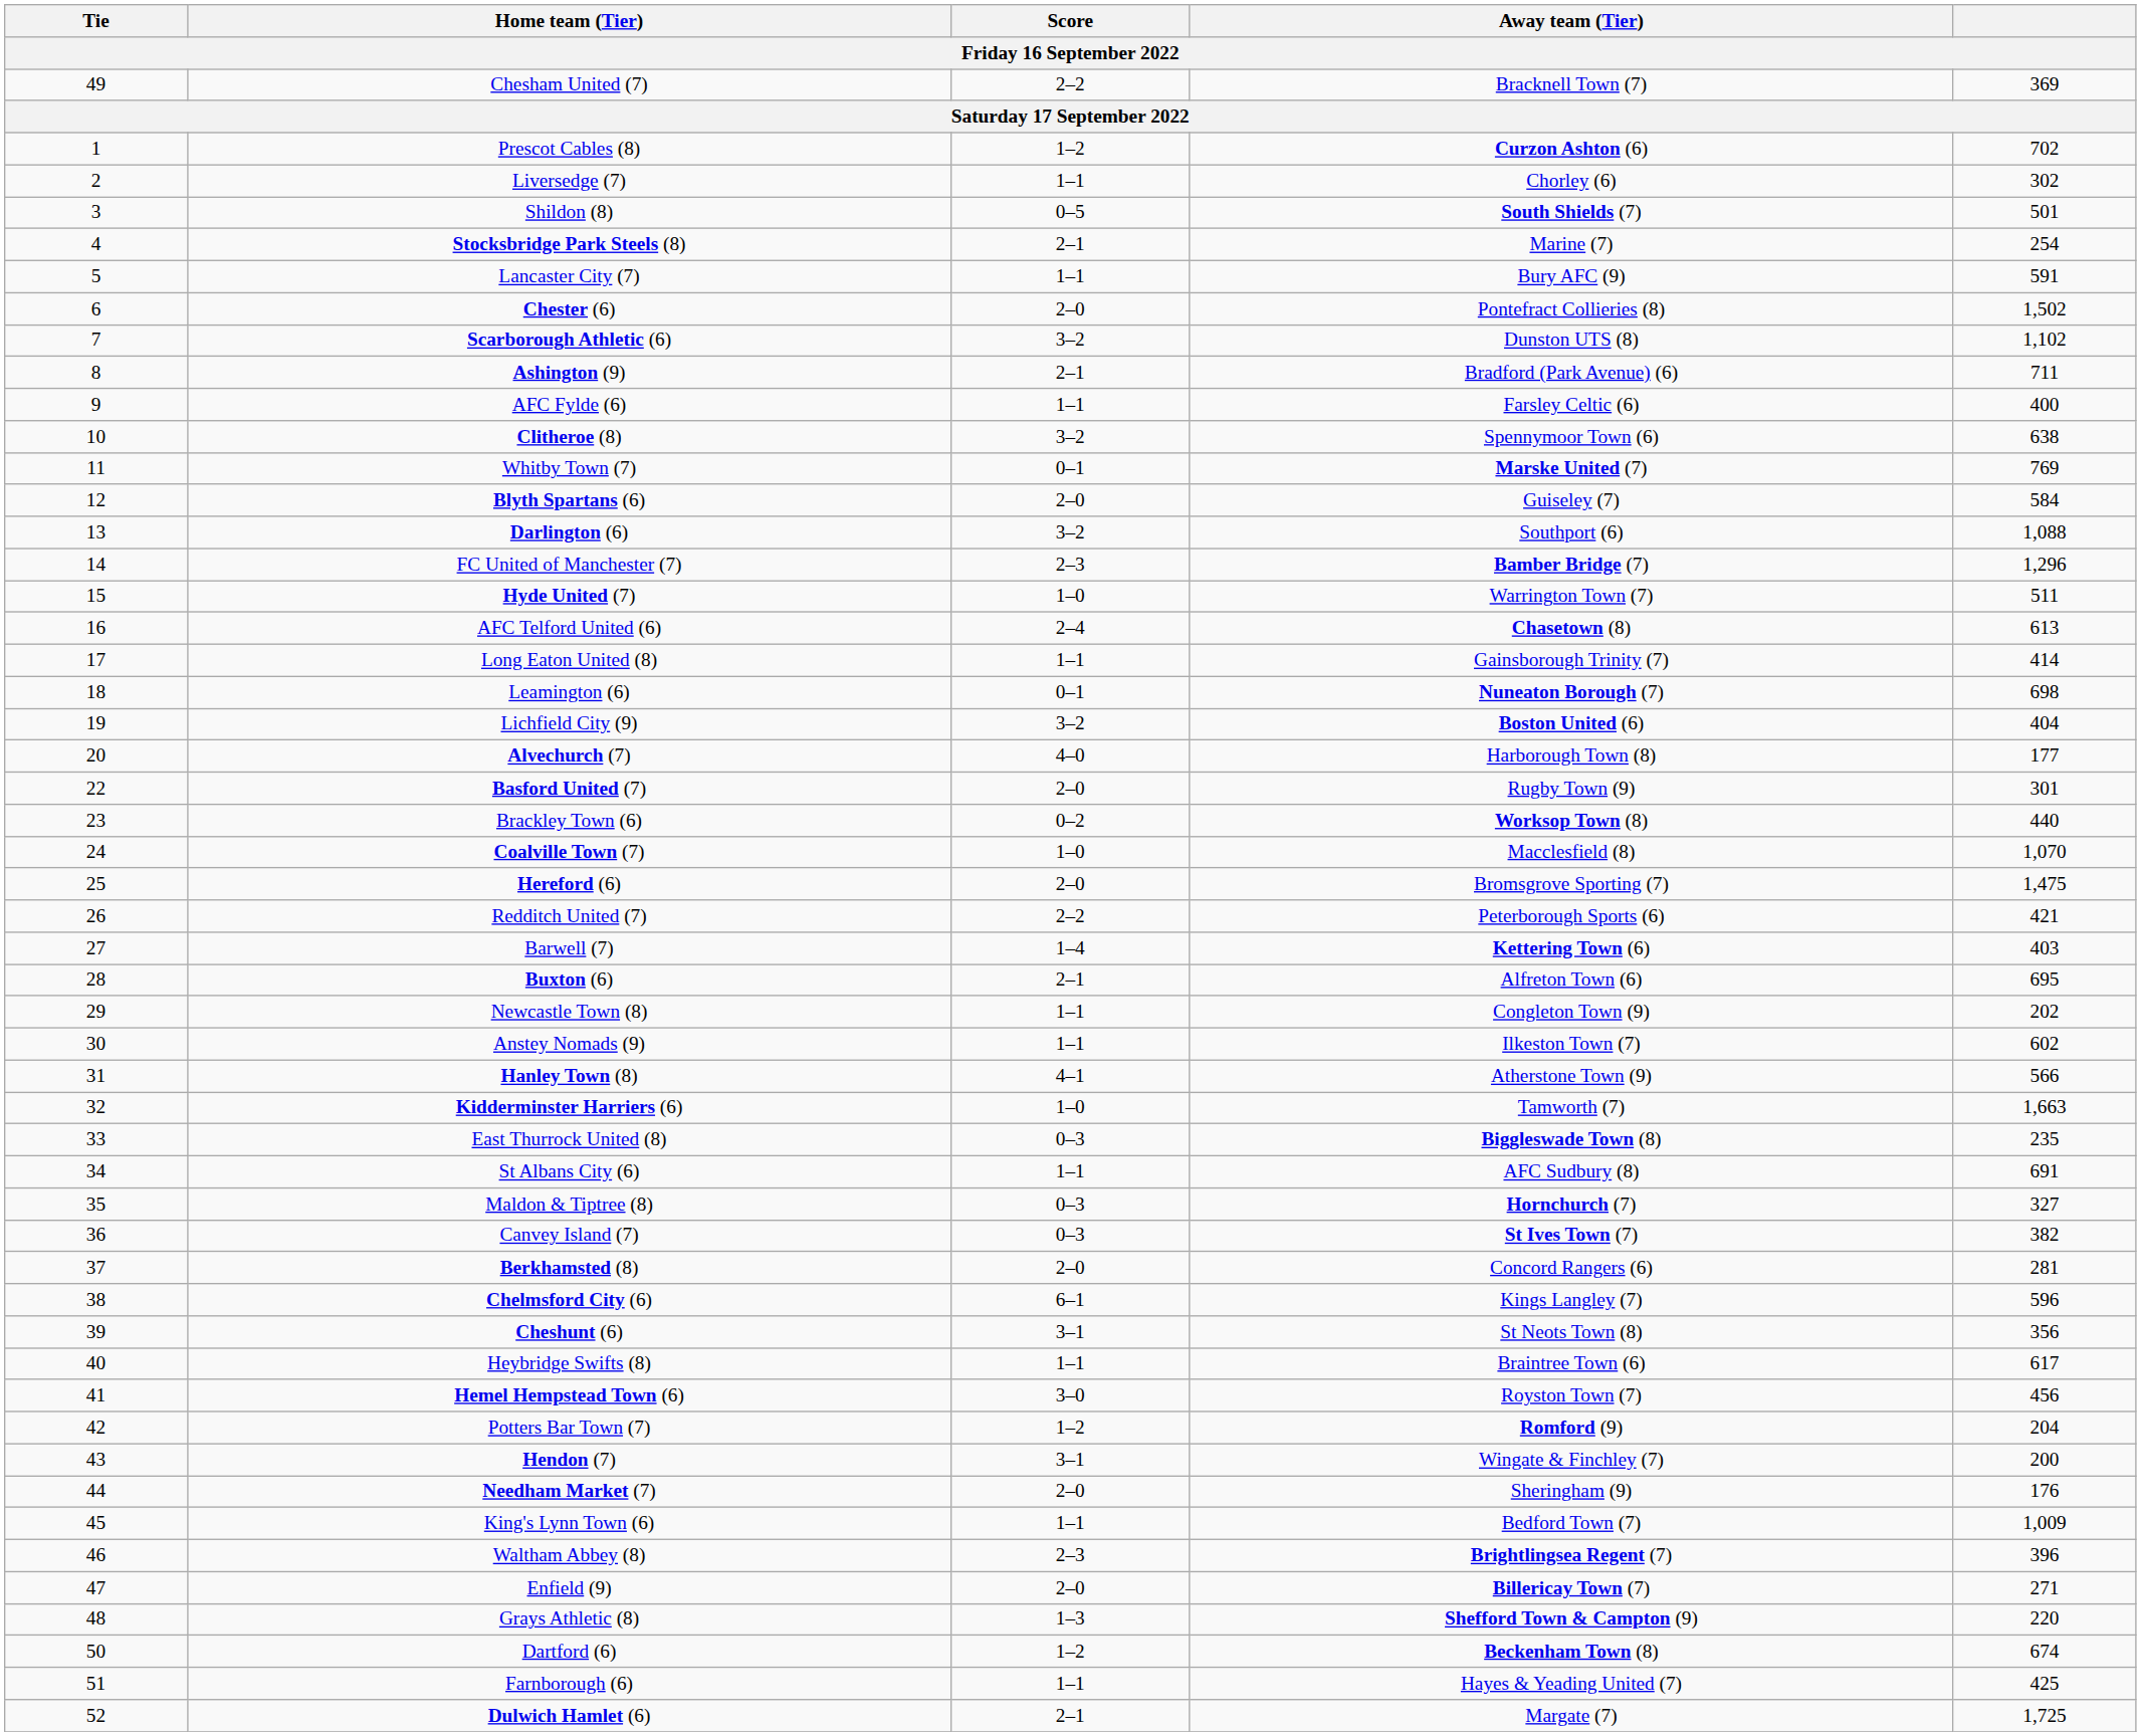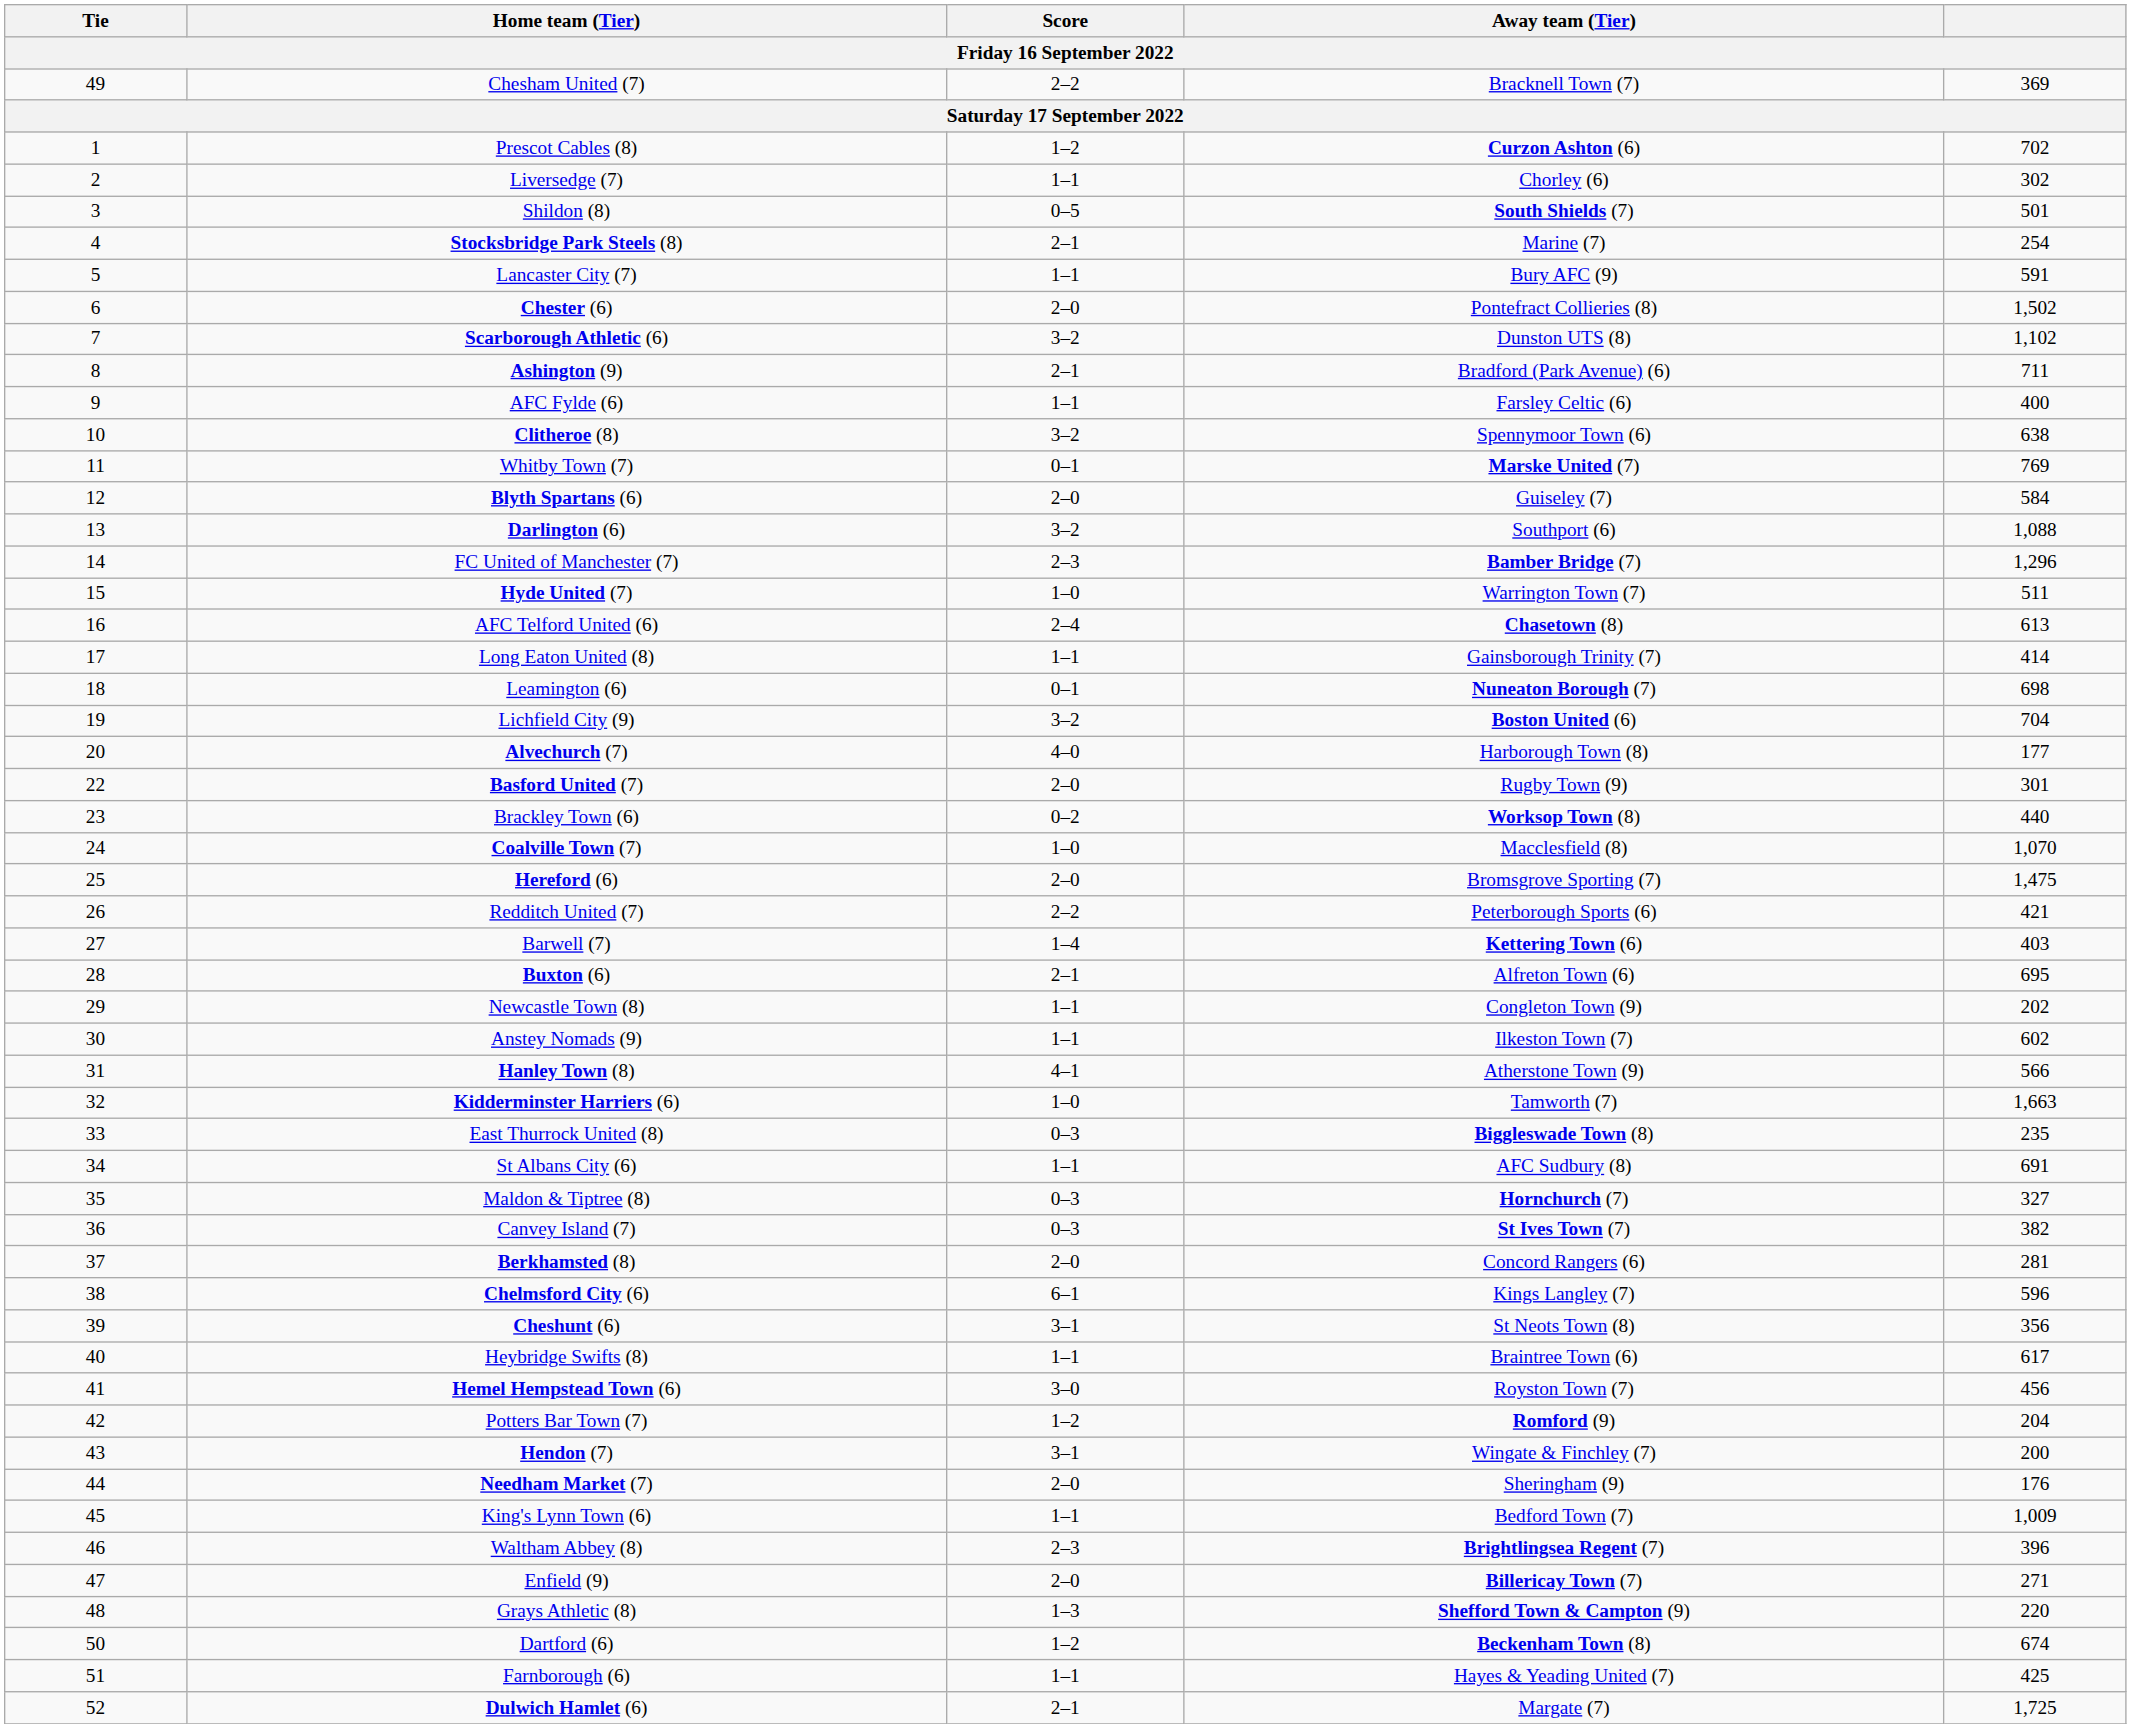 <table class="wikitable" style="text-align:center; font-size:90%; width:100%">
 <tr>
 <th scope="col" style="width:  8.43%;">Tie</th>
 <th scope="col" style="width: 35.29%;">Home team (<a href='#'>Tier</a>)</th>
 <th scope="col" style="width: 11.00%;">Score</th>
 <th scope="col" style="width: 35.29%;">Away team (<a href='#'>Tier</a>)</th>
 <th scope="col" style="width:  8.43%;"></th>
 </tr>
 <tr>
 <th colspan="5"><strong>Friday 16 September 2022</strong></th>
 </tr>
 <tr>
 <td>49</td>
 <td><a href='#'>Chesham United</a> (7)</td>
 <td>2–2<br></td>
 <td><a href='#'>Bracknell Town</a> (7)</td>
 <td>369</td>
 </tr>
 <tr>
 <th colspan="5"><strong>Saturday 17 September 2022</strong></th>
 </tr>
 <tr>
 <td>1</td>
 <td><a href='#'>Prescot Cables</a> (8)</td>
 <td>1–2</td>
 <td><strong><a href='#'>Curzon Ashton</a></strong> (6)</td>
 <td>702</td>
 </tr>
 <tr>
 <td>2</td>
 <td><a href='#'>Liversedge</a> (7)</td>
 <td>1–1</td>
 <td><a href='#'>Chorley</a> (6)</td>
 <td>302</td>
 </tr>
 <tr>
 <td>3</td>
 <td><a href='#'>Shildon</a> (8)</td>
 <td>0–5</td>
 <td><strong><a href='#'>South Shields</a></strong> (7)</td>
 <td>501</td>
 </tr>
 <tr>
 <td>4</td>
 <td><strong><a href='#'>Stocksbridge Park Steels</a></strong> (8)</td>
 <td>2–1</td>
 <td><a href='#'>Marine</a> (7)</td>
 <td>254</td>
 </tr>
 <tr>
 <td>5</td>
 <td><a href='#'>Lancaster City</a> (7)</td>
 <td>1–1</td>
 <td><a href='#'>Bury AFC</a> (9)</td>
 <td>591</td>
 </tr>
 <tr>
 <td>6</td>
 <td><strong><a href='#'>Chester</a></strong> (6)</td>
 <td>2–0</td>
 <td><a href='#'>Pontefract Collieries</a> (8)</td>
 <td>1,502</td>
 </tr>
 <tr>
 <td>7</td>
 <td><strong><a href='#'>Scarborough Athletic</a></strong> (6)</td>
 <td>3–2</td>
 <td><a href='#'>Dunston UTS</a> (8)</td>
 <td>1,102</td>
 </tr>
 <tr>
 <td>8</td>
 <td><strong><a href='#'>Ashington</a></strong> (9)</td>
 <td>2–1</td>
 <td><a href='#'>Bradford (Park Avenue)</a> (6)</td>
 <td>711</td>
 </tr>
 <tr>
 <td>9</td>
 <td><a href='#'>AFC Fylde</a> (6)</td>
 <td>1–1</td>
 <td><a href='#'>Farsley Celtic</a> (6)</td>
 <td>400</td>
 </tr>
 <tr>
 <td>10</td>
 <td><strong><a href='#'>Clitheroe</a></strong> (8)</td>
 <td>3–2</td>
 <td><a href='#'>Spennymoor Town</a> (6)</td>
 <td>638</td>
 </tr>
 <tr>
 <td>11</td>
 <td><a href='#'>Whitby Town</a> (7)</td>
 <td>0–1</td>
 <td><strong><a href='#'>Marske United</a></strong> (7)</td>
 <td>769</td>
 </tr>
 <tr>
 <td>12</td>
 <td><strong><a href='#'>Blyth Spartans</a></strong> (6)</td>
 <td>2–0</td>
 <td><a href='#'>Guiseley</a> (7)</td>
 <td>584</td>
 </tr>
 <tr>
 <td>13</td>
 <td><strong><a href='#'>Darlington</a></strong> (6)</td>
 <td>3–2</td>
 <td><a href='#'>Southport</a> (6)</td>
 <td>1,088</td>
 </tr>
 <tr>
 <td>14</td>
 <td><a href='#'>FC United of Manchester</a> (7)</td>
 <td>2–3</td>
 <td><strong><a href='#'>Bamber Bridge</a></strong> (7)</td>
 <td>1,296</td>
 </tr>
 <tr>
 <td>15</td>
 <td><strong><a href='#'>Hyde United</a></strong> (7)</td>
 <td>1–0</td>
 <td><a href='#'>Warrington Town</a> (7)</td>
 <td>511</td>
 </tr>
 <tr>
 <td>16</td>
 <td><a href='#'>AFC Telford United</a> (6)</td>
 <td>2–4</td>
 <td><strong><a href='#'>Chasetown</a></strong> (8)</td>
 <td>613</td>
 </tr>
 <tr>
 <td>17</td>
 <td><a href='#'>Long Eaton United</a> (8)</td>
 <td>1–1</td>
 <td><a href='#'>Gainsborough Trinity</a> (7)</td>
 <td>414</td>
 </tr>
 <tr>
 <td>18</td>
 <td><a href='#'>Leamington</a> (6)</td>
 <td>0–1</td>
 <td><strong><a href='#'>Nuneaton Borough</a></strong> (7)</td>
 <td>698</td>
 </tr>
 <tr>
 <td>19</td>
 <td><a href='#'>Lichfield City</a> (9)</td>
 <td>3–2</td>
 <td><strong><a href='#'>Boston United</a></strong> (6)</td>
-<td>404</td>
+<td>704</td>
 </tr>
 <tr>
 <td>20</td>
 <td><strong><a href='#'>Alvechurch</a></strong> (7)</td>
 <td>4–0</td>
 <td><a href='#'>Harborough Town</a> (8)</td>
 <td>177</td>
 </tr>
 <tr>
 <td>22</td>
 <td><strong><a href='#'>Basford United</a></strong> (7)</td>
 <td>2–0</td>
 <td><a href='#'>Rugby Town</a> (9)</td>
 <td>301</td>
 </tr>
 <tr>
 <td>23</td>
 <td><a href='#'>Brackley Town</a> (6)</td>
 <td>0–2</td>
 <td><strong><a href='#'>Worksop Town</a></strong> (8)</td>
 <td>440</td>
 </tr>
 <tr>
 <td>24</td>
 <td><strong><a href='#'>Coalville Town</a></strong> (7)</td>
 <td>1–0</td>
 <td><a href='#'>Macclesfield</a> (8)</td>
 <td>1,070</td>
 </tr>
 <tr>
 <td>25</td>
 <td><strong><a href='#'>Hereford</a></strong> (6)</td>
 <td>2–0</td>
 <td><a href='#'>Bromsgrove Sporting</a> (7)</td>
 <td>1,475</td>
 </tr>
 <tr>
 <td>26</td>
 <td><a href='#'>Redditch United</a> (7)</td>
 <td>2–2</td>
 <td><a href='#'>Peterborough Sports</a> (6)</td>
 <td>421</td>
 </tr>
 <tr>
 <td>27</td>
 <td><a href='#'>Barwell</a> (7)</td>
 <td>1–4</td>
 <td><strong><a href='#'>Kettering Town</a></strong> (6)</td>
 <td>403</td>
 </tr>
 <tr>
 <td>28</td>
 <td><strong><a href='#'>Buxton</a></strong> (6)</td>
 <td>2–1</td>
 <td><a href='#'>Alfreton Town</a> (6)</td>
 <td>695</td>
 </tr>
 <tr>
 <td>29</td>
 <td><a href='#'>Newcastle Town</a> (8)</td>
 <td>1–1</td>
 <td><a href='#'>Congleton Town</a> (9)</td>
 <td>202</td>
 </tr>
 <tr>
 <td>30</td>
 <td><a href='#'>Anstey Nomads</a> (9)</td>
 <td>1–1</td>
 <td><a href='#'>Ilkeston Town</a> (7)</td>
 <td>602</td>
 </tr>
 <tr>
 <td>31</td>
 <td><strong><a href='#'>Hanley Town</a></strong> (8)</td>
 <td>4–1</td>
 <td><a href='#'>Atherstone Town</a> (9)</td>
 <td>566</td>
 </tr>
 <tr>
 <td>32</td>
 <td><strong><a href='#'>Kidderminster Harriers</a></strong> (6)</td>
 <td>1–0</td>
 <td><a href='#'>Tamworth</a> (7)</td>
 <td>1,663</td>
 </tr>
 <tr>
 <td>33</td>
 <td><a href='#'>East Thurrock United</a> (8)</td>
 <td>0–3</td>
 <td><strong><a href='#'>Biggleswade Town</a></strong> (8)</td>
 <td>235</td>
 </tr>
 <tr>
 <td>34</td>
 <td><a href='#'>St Albans City</a> (6)</td>
 <td>1–1</td>
 <td><a href='#'>AFC Sudbury</a> (8)</td>
 <td>691</td>
 </tr>
 <tr>
 <td>35</td>
 <td><a href='#'>Maldon & Tiptree</a> (8)</td>
 <td>0–3</td>
 <td><strong><a href='#'>Hornchurch</a></strong> (7)</td>
 <td>327</td>
 </tr>
 <tr>
 <td>36</td>
 <td><a href='#'>Canvey Island</a> (7)</td>
 <td>0–3</td>
 <td><strong><a href='#'>St Ives Town</a></strong> (7)</td>
 <td>382</td>
 </tr>
 <tr>
 <td>37</td>
 <td><strong><a href='#'>Berkhamsted</a></strong> (8)</td>
 <td>2–0</td>
 <td><a href='#'>Concord Rangers</a> (6)</td>
 <td>281</td>
 </tr>
 <tr>
 <td>38</td>
 <td><strong><a href='#'>Chelmsford City</a></strong> (6)</td>
 <td>6–1</td>
 <td><a href='#'>Kings Langley</a> (7)</td>
 <td>596</td>
 </tr>
 <tr>
 <td>39</td>
 <td><strong><a href='#'>Cheshunt</a></strong> (6)</td>
 <td>3–1</td>
 <td><a href='#'>St Neots Town</a> (8)</td>
 <td>356</td>
 </tr>
 <tr>
 <td>40</td>
 <td><a href='#'>Heybridge Swifts</a> (8)</td>
 <td>1–1</td>
 <td><a href='#'>Braintree Town</a> (6)</td>
 <td>617</td>
 </tr>
 <tr>
 <td>41</td>
 <td><strong><a href='#'>Hemel Hempstead Town</a></strong> (6)</td>
 <td>3–0</td>
 <td><a href='#'>Royston Town</a> (7)</td>
 <td>456</td>
 </tr>
 <tr>
 <td>42</td>
 <td><a href='#'>Potters Bar Town</a> (7)</td>
 <td>1–2</td>
 <td><strong><a href='#'>Romford</a></strong> (9)</td>
 <td>204</td>
 </tr>
 <tr>
 <td>43</td>
 <td><strong><a href='#'>Hendon</a></strong> (7)</td>
 <td>3–1</td>
 <td><a href='#'>Wingate & Finchley</a> (7)</td>
 <td>200</td>
 </tr>
 <tr>
 <td>44</td>
 <td><strong><a href='#'>Needham Market</a></strong> (7)</td>
 <td>2–0</td>
 <td><a href='#'>Sheringham</a> (9)</td>
 <td>176</td>
 </tr>
 <tr>
 <td>45</td>
 <td><a href='#'>King's Lynn Town</a> (6)</td>
 <td>1–1</td>
 <td><a href='#'>Bedford Town</a> (7)</td>
 <td>1,009</td>
 </tr>
 <tr>
 <td>46</td>
 <td><a href='#'>Waltham Abbey</a> (8)</td>
 <td>2–3</td>
 <td><strong><a href='#'>Brightlingsea Regent</a></strong> (7)</td>
 <td>396</td>
 </tr>
 <tr>
 <td>47</td>
 <td><a href='#'>Enfield</a> (9)</td>
 <td>2–0</td>
 <td><strong><a href='#'>Billericay Town</a></strong> (7)</td>
 <td>271</td>
 </tr>
 <tr>
 <td>48</td>
 <td><a href='#'>Grays Athletic</a> (8)</td>
 <td>1–3</td>
 <td><strong><a href='#'>Shefford Town & Campton</a></strong> (9)</td>
 <td>220</td>
 </tr>
 <tr>
 <td>50</td>
 <td><a href='#'>Dartford</a> (6)</td>
 <td>1–2</td>
 <td><strong><a href='#'>Beckenham Town</a></strong> (8)</td>
 <td>674</td>
 </tr>
 <tr>
 <td>51</td>
 <td><a href='#'>Farnborough</a> (6)</td>
 <td>1–1</td>
 <td><a href='#'>Hayes & Yeading United</a> (7)</td>
 <td>425</td>
 </tr>
 <tr>
 <td>52</td>
 <td><strong><a href='#'>Dulwich Hamlet</a></strong> (6)</td>
 <td>2–1</td>
 <td><a href='#'>Margate</a> (7)</td>
 <td>1,725</td>
 </tr>
 </table>
